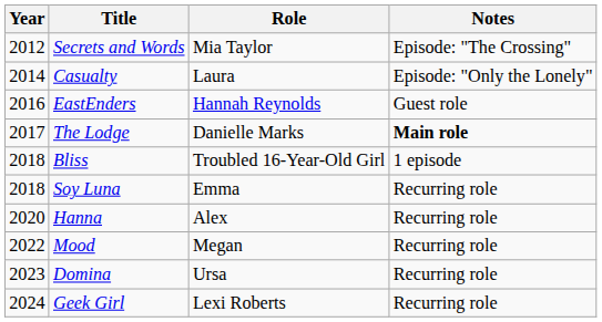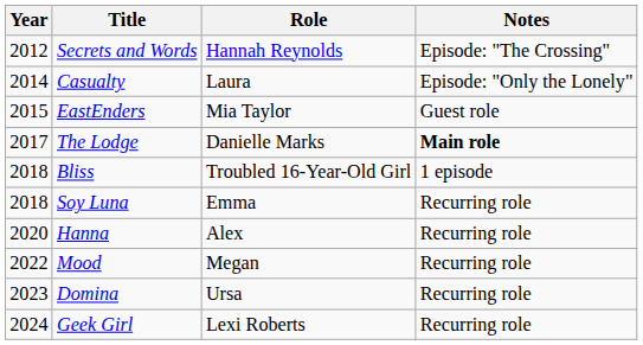 <table class="wikitable">
 <tr>
 <th>Year</th>
 <th>Title</th>
 <th>Role</th>
 <th>Notes</th>
 </tr>
 <tr>
 <td>2012</td>
 <td><em><a href='#'>Secrets and Words</a></em></td>
-<td>Mia Taylor</td>
+<td><a href='#'>Hannah Reynolds</a></td>
 <td>Episode: "The Crossing"</td>
 </tr>
 <tr>
 <td>2014</td>
 <td><em><a href='#'>Casualty</a></em></td>
 <td>Laura</td>
 <td>Episode: "Only the Lonely"</td>
 </tr>
 <tr>
-<td>2016</td>
+<td>2015</td>
 <td><em><a href='#'>EastEnders</a></em></td>
-<td><a href='#'>Hannah Reynolds</a></td>
+<td>Mia Taylor</td>
 <td>Guest role</td>
 </tr>
 <tr>
 <td>2017</td>
 <td><em><a href='#'>The Lodge</a></em></td>
 <td>Danielle Marks</td>
 <td><strong>Main role</strong></td>
 </tr>
 <tr>
 <td>2018</td>
 <td><em><a href='#'>Bliss</a></em></td>
 <td>Troubled 16-Year-Old Girl</td>
 <td>1 episode</td>
 </tr>
 <tr>
 <td>2018</td>
 <td><em><a href='#'>Soy Luna</a></em></td>
 <td>Emma</td>
 <td>Recurring role</td>
 </tr>
 <tr>
 <td>2020</td>
 <td><em><a href='#'>Hanna</a></em></td>
 <td>Alex</td>
 <td>Recurring role</td>
 </tr>
 <tr>
 <td>2022</td>
 <td><em><a href='#'>Mood</a></em></td>
 <td>Megan</td>
 <td>Recurring role</td>
 </tr>
 <tr>
 <td>2023</td>
 <td><em><a href='#'>Domina</a></em></td>
 <td>Ursa</td>
 <td>Recurring role</td>
 </tr>
 <tr>
 <td>2024</td>
 <td><em><a href='#'>Geek Girl</a></em></td>
 <td>Lexi Roberts</td>
 <td>Recurring role</td>
 </tr>
 </table>
